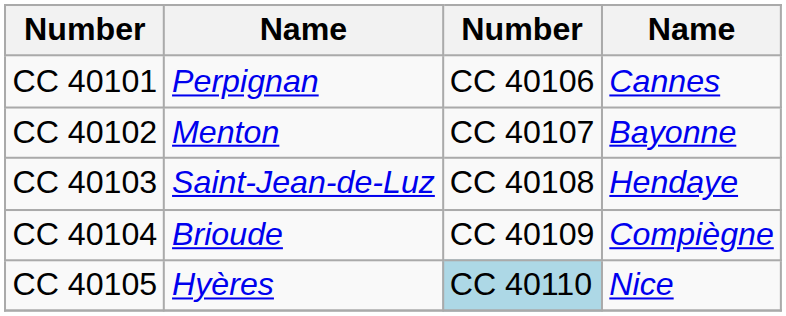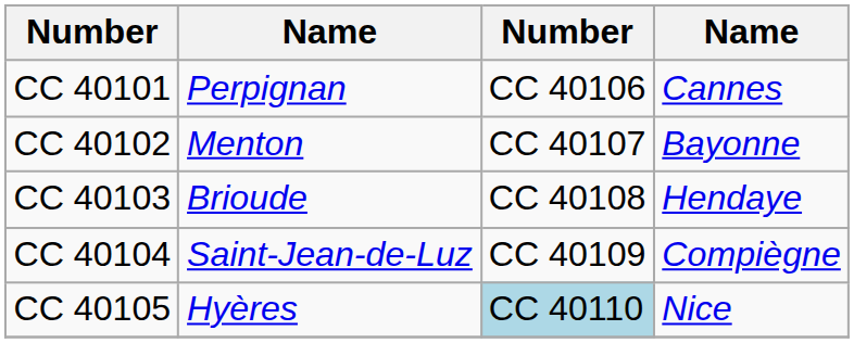 <table class=wikitable>
 <tr>
 <th>Number</th>
 <th>Name</th>
 <th>Number</th>
 <th>Name</th>
 </tr>
 <tr>
 <td>CC 40101</td>
 <td><em><a href='#'>Perpignan</a></em></td>
 <td>CC 40106</td>
 <td><em><a href='#'>Cannes</a></em></td>
 </tr>
 <tr>
 <td>CC 40102</td>
 <td><em><a href='#'>Menton</a></em></td>
 <td>CC 40107</td>
 <td><em><a href='#'>Bayonne</a></em></td>
 </tr>
 <tr>
 <td>CC 40103</td>
-<td><em><a href='#'>Saint-Jean-de-Luz</a></em></td>
+<td><em><a href='#'>Brioude</a></em></td>
 <td>CC 40108</td>
 <td><em><a href='#'>Hendaye</a></em></td>
 </tr>
 <tr>
 <td>CC 40104</td>
-<td><em><a href='#'>Brioude</a></em></td>
+<td><em><a href='#'>Saint-Jean-de-Luz</a></em></td>
 <td>CC 40109</td>
 <td><em><a href='#'>Compiègne</a></em></td>
 </tr>
 <tr>
 <td>CC 40105</td>
 <td><em><a href='#'>Hyères</a></em></td>
 <td style="background: lightblue;">CC 40110</td>
 <td><em><a href='#'>Nice</a></em></td>
 </tr>
 <tr>
 </tr>
 </table>
